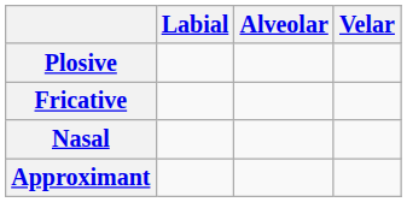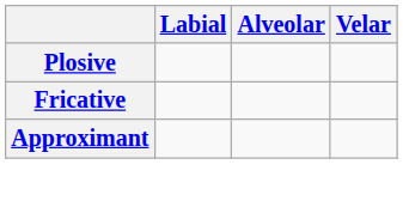 <table class="wikitable">
 <tr>
 <th></th>
 <th><a href='#'>Labial</a></th>
 <th><a href='#'>Alveolar</a></th>
 <th><a href='#'>Velar</a></th>
 </tr>
 <tr>
 <th><a href='#'>Plosive</a></th>
 <td></td>
 <td></td>
 <td></td>
 </tr>
 <tr>
 <th><a href='#'>Fricative</a></th>
 <td></td>
 <td></td>
 <td></td>
 </tr>
 <tr>
-<th><a href='#'>Nasal</a></th>
-<td></td>
-<td></td>
-<td></td>
-</tr>
-<tr>
 <th><a href='#'>Approximant</a></th>
 <td></td>
 <td></td>
 <td></td>
 </tr>
 </table>
